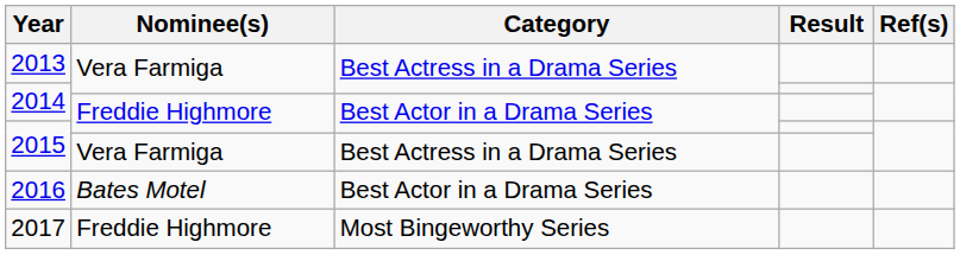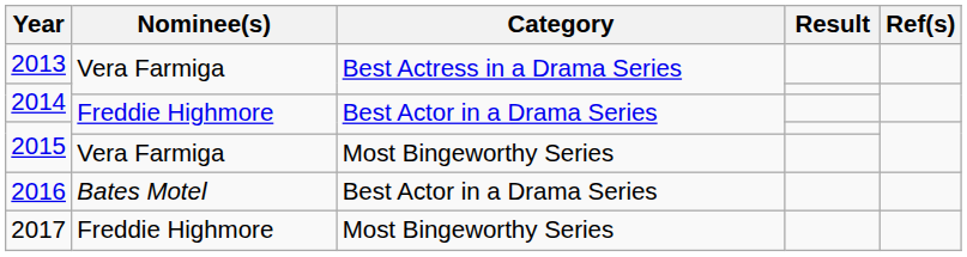 <table class="wikitable" width=100%>
 <tr>
 <th width=5%>Year</th>
 <th>Nominee(s)</th>
 <th>Category</th>
 <th width=10%>Result</th>
 <th width=5%>Ref(s)</th>
 </tr>
 <tr>
 <td><a href='#'>2013</a></td>
 <td rowspan=2>Vera Farmiga</td>
 <td rowspan=2><a href='#'>Best Actress in a Drama Series</a></td>
 <td></td>
 <td></td>
 </tr>
 <tr>
 <td rowspan=2><a href='#'>2014</a></td>
 <td></td>
 <td rowspan=2></td>
 </tr>
 <tr>
 <td rowspan=2><a href='#'>Freddie Highmore</a></td>
 <td rowspan=2><a href='#'>Best Actor in a Drama Series</a></td>
 <td></td>
 </tr>
 <tr>
 <td rowspan=2><a href='#'>2015</a></td>
 <td></td>
 <td rowspan=2></td>
 </tr>
 <tr>
 <td>Vera Farmiga</td>
-<td>Best Actress in a Drama Series</td>
+<td>Most Bingeworthy Series</td>
 <td></td>
 </tr>
 <tr>
 <td><a href='#'>2016</a></td>
 <td><em>Bates Motel</em></td>
 <td>Best Actor in a Drama Series</td>
 <td></td>
 <td></td>
 </tr>
 <tr>
 <td>2017</td>
 <td>Freddie Highmore</td>
 <td>Most Bingeworthy Series</td>
 <td></td>
 <td></td>
 </tr>
 </table>
